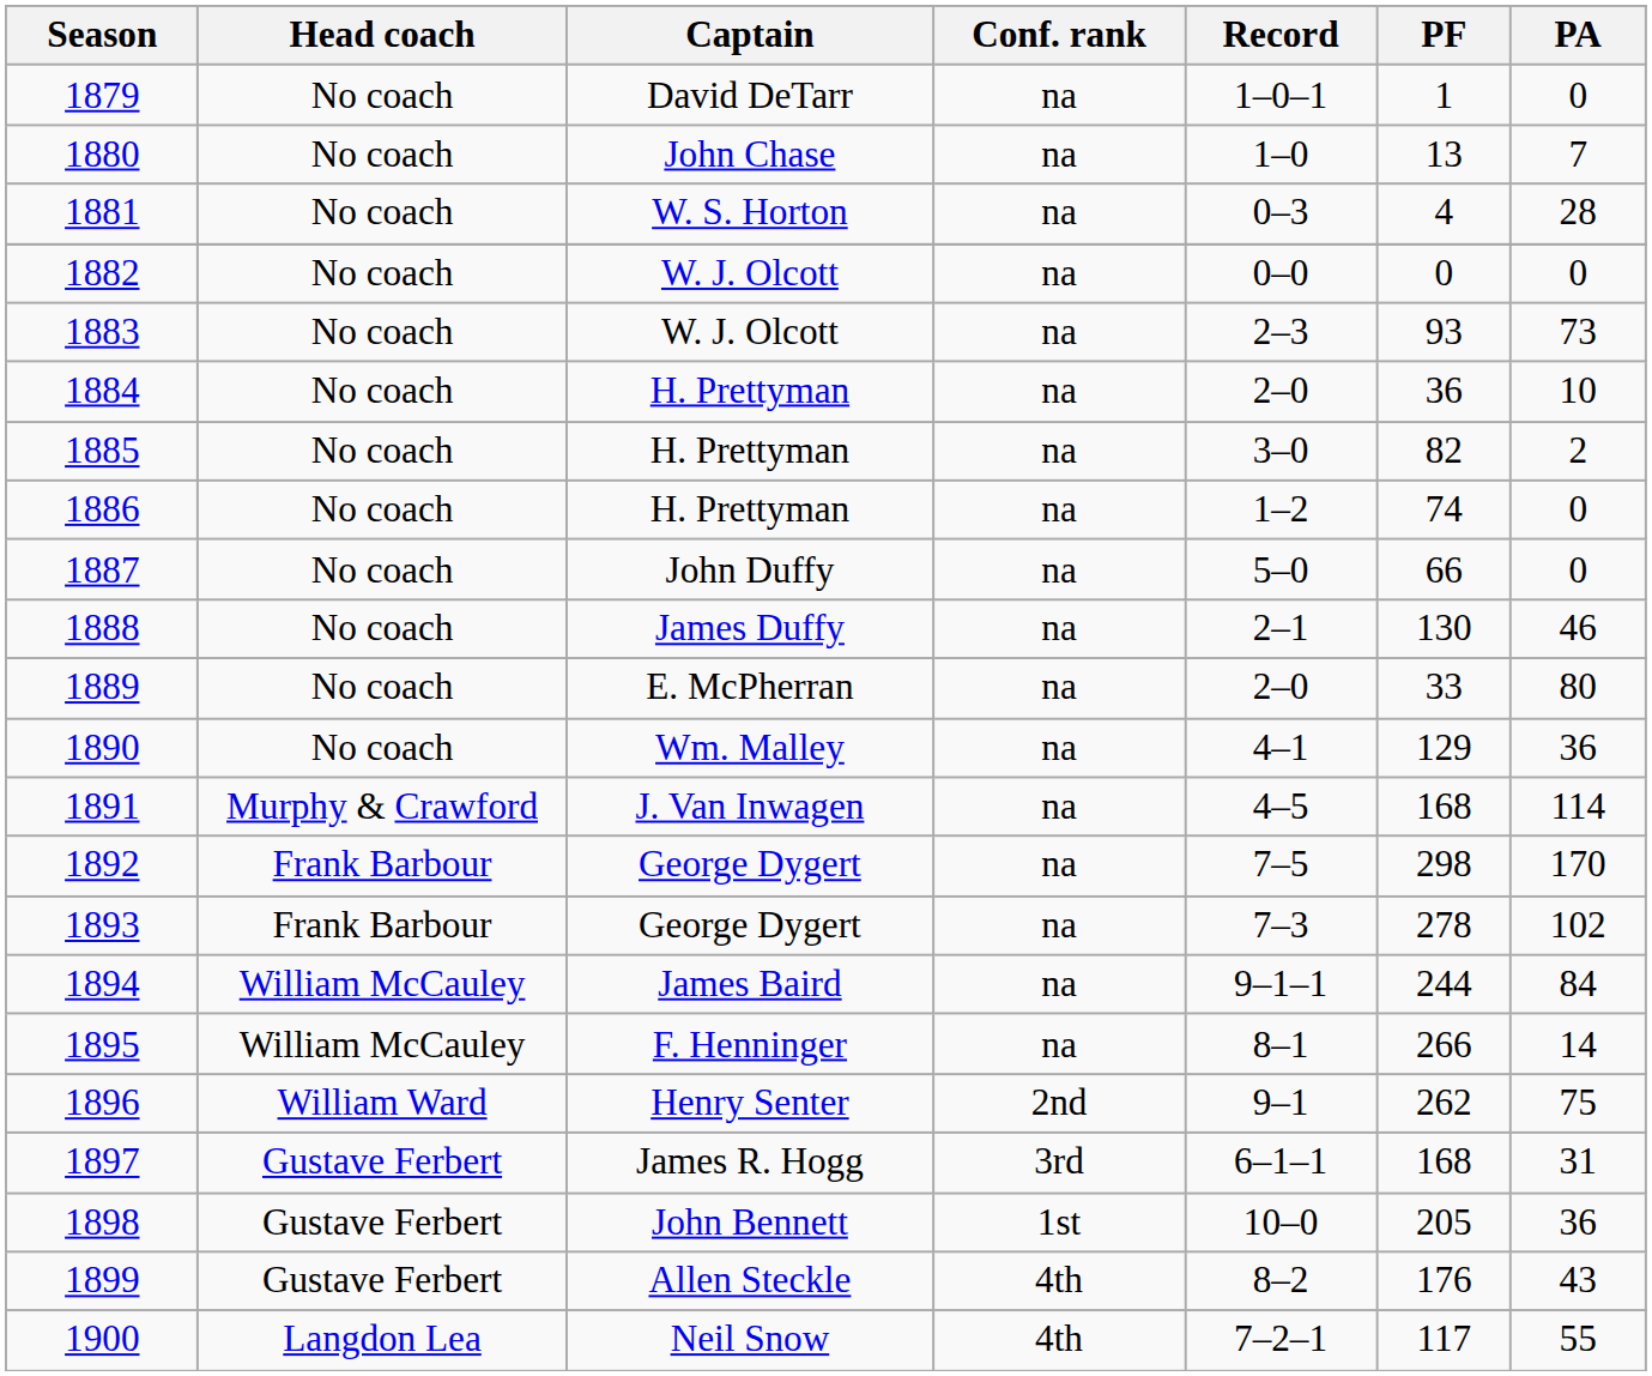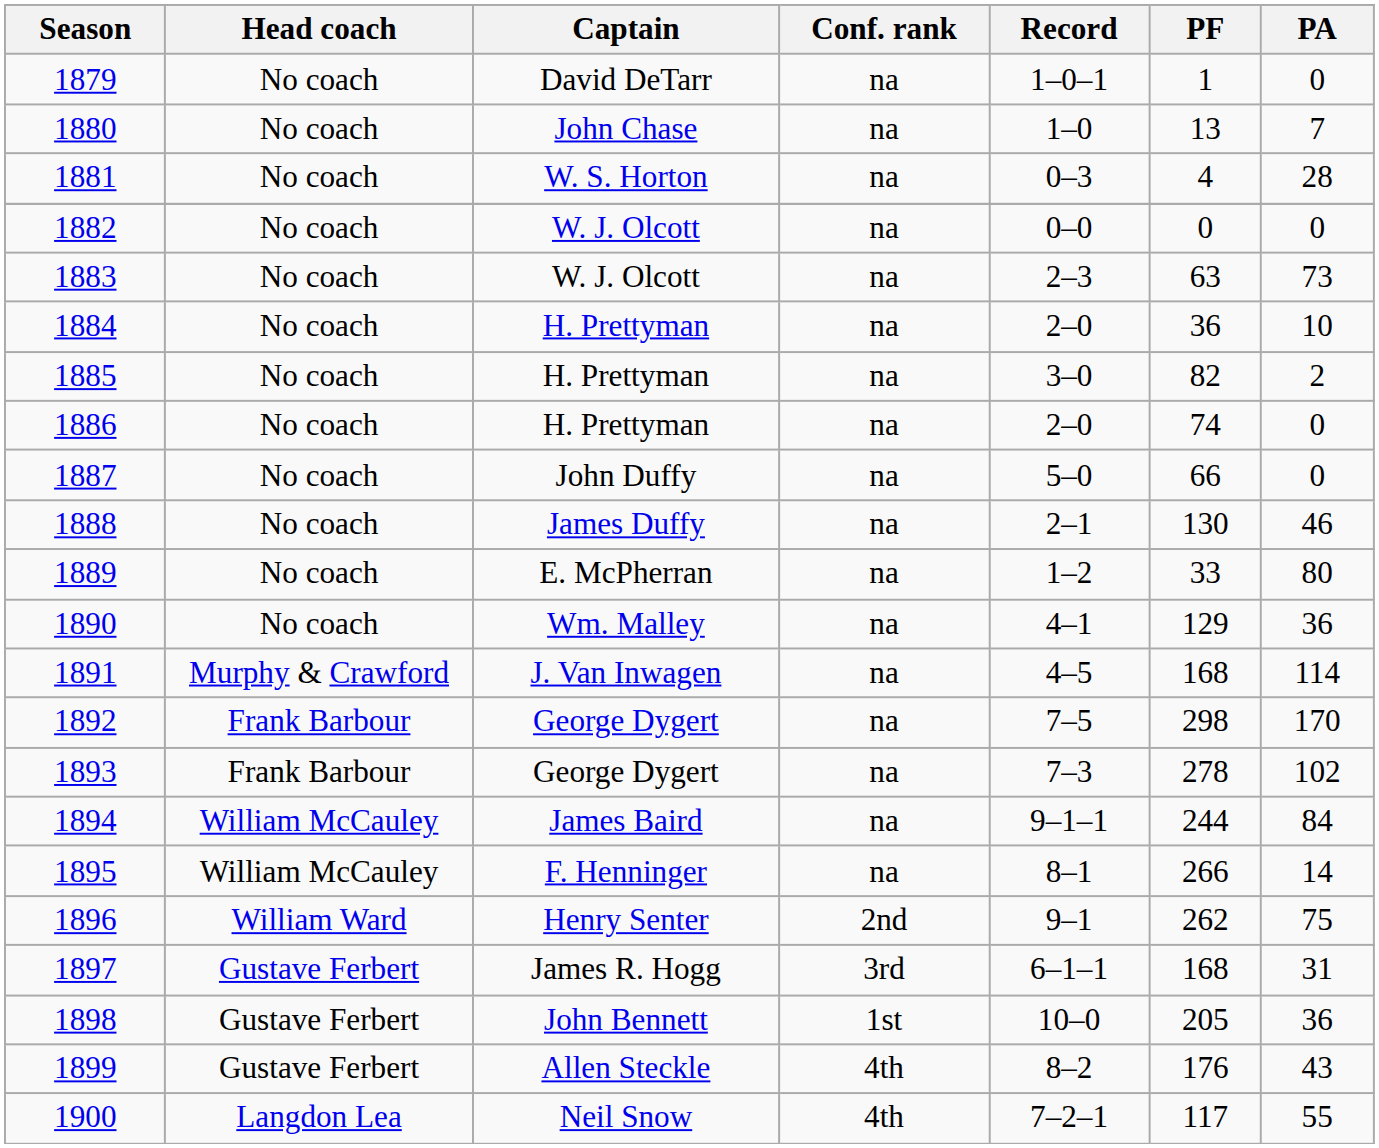 <table class="wikitable" style="text-align:center;">
 <tr>
 <th width=75>Season</th>
 <th width=150>Head coach</th>
 <th width=150>Captain</th>
 <th width=100>Conf. rank</th>
 <th width=75>Record</th>
 <th width=50>PF</th>
 <th width=50>PA</th>
 </tr>
 <tr>
 <td><a href='#'>1879</a></td>
 <td>No coach</td>
 <td>David DeTarr</td>
 <td>na</td>
 <td>1–0–1</td>
 <td>1</td>
 <td>0</td>
 </tr>
 <tr>
 <td><a href='#'>1880</a></td>
 <td>No coach</td>
 <td><a href='#'>John Chase</a></td>
 <td>na</td>
 <td>1–0</td>
 <td>13</td>
 <td>7</td>
 </tr>
 <tr>
 <td><a href='#'>1881</a></td>
 <td>No coach</td>
 <td><a href='#'>W. S. Horton</a></td>
 <td>na</td>
 <td>0–3</td>
 <td>4</td>
 <td>28</td>
 </tr>
 <tr>
 </tr>
 <tr>
 <td><a href='#'>1882</a></td>
 <td>No coach</td>
 <td><a href='#'>W. J. Olcott</a></td>
 <td>na</td>
 <td>0–0</td>
 <td>0</td>
 <td>0</td>
 </tr>
 <tr>
 <td><a href='#'>1883</a></td>
 <td>No coach</td>
 <td>W. J. Olcott</td>
 <td>na</td>
 <td>2–3</td>
-<td>93</td>
+<td>63</td>
 <td>73</td>
 </tr>
 <tr>
 <td><a href='#'>1884</a></td>
 <td>No coach</td>
 <td><a href='#'>H. Prettyman</a></td>
 <td>na</td>
 <td>2–0</td>
 <td>36</td>
 <td>10</td>
 </tr>
 <tr>
 <td><a href='#'>1885</a></td>
 <td>No coach</td>
 <td>H. Prettyman</td>
 <td>na</td>
 <td>3–0</td>
 <td>82</td>
 <td>2</td>
 </tr>
 <tr>
 <td><a href='#'>1886</a></td>
 <td>No coach</td>
 <td>H. Prettyman</td>
 <td>na</td>
-<td>1–2</td>
+<td>2–0</td>
 <td>74</td>
 <td>0</td>
 </tr>
 <tr>
 <td><a href='#'>1887</a></td>
 <td>No coach</td>
 <td>John Duffy</td>
 <td>na</td>
 <td>5–0</td>
 <td>66</td>
 <td>0</td>
 </tr>
 <tr>
 <td><a href='#'>1888</a></td>
 <td>No coach</td>
 <td><a href='#'>James Duffy</a></td>
 <td>na</td>
 <td>2–1</td>
 <td>130</td>
 <td>46</td>
 </tr>
 <tr>
 <td><a href='#'>1889</a></td>
 <td>No coach</td>
 <td>E. McPherran</td>
 <td>na</td>
-<td>2–0</td>
+<td>1–2</td>
 <td>33</td>
 <td>80</td>
 </tr>
 <tr>
 <td><a href='#'>1890</a></td>
 <td>No coach</td>
 <td><a href='#'>Wm. Malley</a></td>
 <td>na</td>
 <td>4–1</td>
 <td>129</td>
 <td>36</td>
 </tr>
 <tr>
 <td><a href='#'>1891</a></td>
 <td><a href='#'>Murphy</a> & <a href='#'>Crawford</a></td>
 <td><a href='#'>J. Van Inwagen</a></td>
 <td>na</td>
 <td>4–5</td>
 <td>168</td>
 <td>114</td>
 </tr>
 <tr>
 <td><a href='#'>1892</a></td>
 <td><a href='#'>Frank Barbour</a></td>
 <td><a href='#'>George Dygert</a></td>
 <td>na</td>
 <td>7–5</td>
 <td>298</td>
 <td>170</td>
 </tr>
 <tr>
 <td><a href='#'>1893</a></td>
 <td>Frank Barbour</td>
 <td>George Dygert</td>
 <td>na</td>
 <td>7–3</td>
 <td>278</td>
 <td>102</td>
 </tr>
 <tr>
 <td><a href='#'>1894</a></td>
 <td><a href='#'>William McCauley</a></td>
 <td><a href='#'>James Baird</a></td>
 <td>na</td>
 <td>9–1–1</td>
 <td>244</td>
 <td>84</td>
 </tr>
 <tr>
 <td><a href='#'>1895</a></td>
 <td>William McCauley</td>
 <td><a href='#'>F. Henninger</a></td>
 <td>na</td>
 <td>8–1</td>
 <td>266</td>
 <td>14</td>
 </tr>
 <tr>
 <td><a href='#'>1896</a></td>
 <td><a href='#'>William Ward</a></td>
 <td><a href='#'>Henry Senter</a></td>
 <td>2nd</td>
 <td>9–1</td>
 <td>262</td>
 <td>75</td>
 </tr>
 <tr>
 <td><a href='#'>1897</a></td>
 <td><a href='#'>Gustave Ferbert</a></td>
 <td>James R. Hogg</td>
 <td>3rd</td>
 <td>6–1–1</td>
 <td>168</td>
 <td>31</td>
 </tr>
 <tr>
 <td><a href='#'>1898</a></td>
 <td>Gustave Ferbert</td>
 <td><a href='#'>John Bennett</a></td>
 <td>1st</td>
 <td>10–0</td>
 <td>205</td>
 <td>36</td>
 </tr>
 <tr>
 <td><a href='#'>1899</a></td>
 <td>Gustave Ferbert</td>
 <td><a href='#'>Allen Steckle</a></td>
 <td>4th</td>
 <td>8–2</td>
 <td>176</td>
 <td>43</td>
 </tr>
 <tr>
 <td><a href='#'>1900</a></td>
 <td><a href='#'>Langdon Lea</a></td>
 <td><a href='#'>Neil Snow</a></td>
 <td>4th</td>
 <td>7–2–1</td>
 <td>117</td>
 <td>55</td>
 </tr>
 </table>
